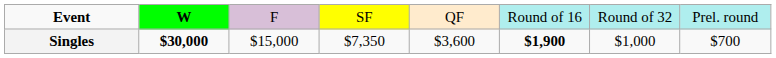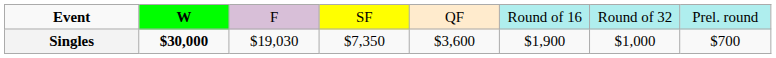 <table class=wikitable style=font-size:95%;text-align:center>
 <tr>
 <td style="width:130px"><strong>Event</strong></td>
 <td style="width:85px; background:lime"><strong>W</strong></td>
 <td style="width:85px; background:thistle">F</td>
 <td style="width:85px; background:#ffff00">SF</td>
 <td style="width:85px; background:#ffebcd">QF</td>
 <td style="width:85px; background:#afeeee">Round of 16</td>
 <td style="width:85px; background:#afeeee">Round of 32</td>
 <td style="width:85px; background:#afeeee">Prel. round</td>
 </tr>
 <tr>
 <th style=background:#f3f3f3>Singles </th>
 <td><strong>$30,000</strong></td>
-<td>$15,000</td>
+<td>$19,030</td>
 <td>$7,350</td>
 <td>$3,600</td>
-<td><strong>$1,900</strong></td>
+<td>$1,900</td>
 <td>$1,000</td>
 <td>$700</td>
 </tr>
 </table>
